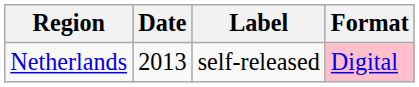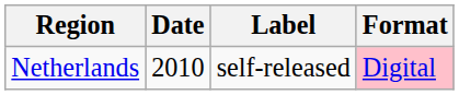 <table class="wikitable">
 <tr>
 <th>Region</th>
 <th>Date</th>
 <th>Label</th>
 <th>Format</th>
 </tr>
 <tr>
 <td><a href='#'>Netherlands</a></td>
-<td>2013</td>
+<td>2010</td>
 <td>self-released</td>
 <td style="background: pink;"><a href='#'>Digital</a></td>
 </tr>
 </table>
